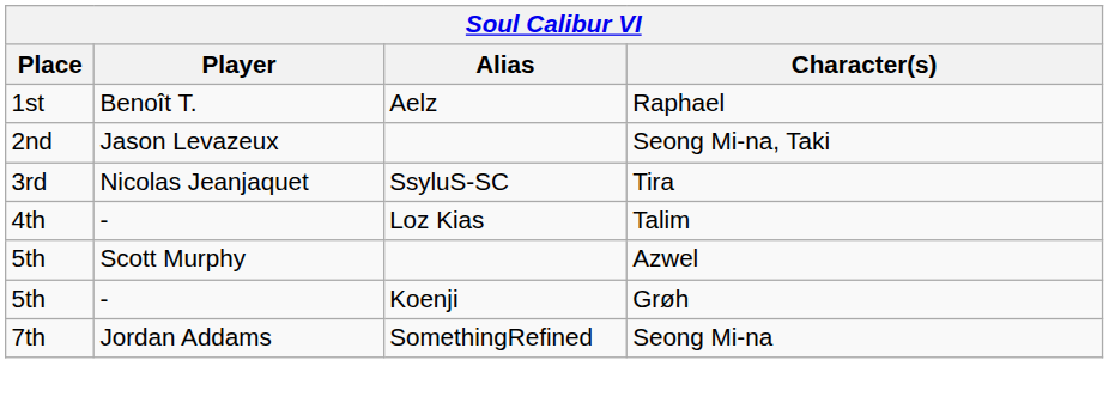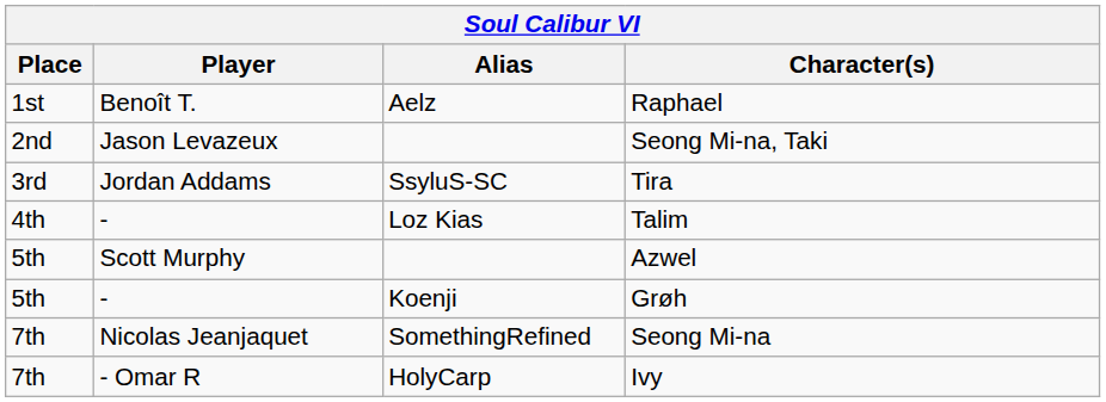 <table class="wikitable">
 <tr>
 <th colspan="4"><a href='#'><em>Soul Calibur VI</em></a></th>
 </tr>
 <tr>
 <th style="width:50px;">Place</th>
 <th style="width:180px;">Player</th>
 <th style="width:150px;">Alias</th>
 <th style="width:300px;">Character(s)</th>
 </tr>
 <tr>
 <td>1st</td>
 <td> Benoît T.</td>
 <td>Aelz</td>
 <td>Raphael</td>
 </tr>
 <tr>
 <td>2nd</td>
 <td> Jason Levazeux</td>
 <td></td>
 <td>Seong Mi-na, Taki</td>
 </tr>
 <tr>
 <td>3rd</td>
-<td> Nicolas Jeanjaquet</td>
+<td> Jordan Addams</td>
 <td>SsyluS-SC</td>
 <td>Tira</td>
 </tr>
 <tr>
 <td>4th</td>
 <td> -</td>
 <td>Loz Kias</td>
 <td>Talim</td>
 </tr>
 <tr>
 <td>5th</td>
 <td> Scott Murphy</td>
 <td></td>
 <td>Azwel</td>
 </tr>
 <tr>
 <td>5th</td>
 <td> -</td>
 <td>Koenji</td>
 <td>Grøh</td>
 </tr>
 <tr>
 <td>7th</td>
-<td> Jordan Addams</td>
+<td> Nicolas Jeanjaquet</td>
 <td>SomethingRefined</td>
 <td>Seong Mi-na</td>
 </tr>
+<tr>
+<td>7th</td>
+<td> - Omar R</td>
+<td>HolyCarp</td>
+<td>Ivy</td>
+</tr>
 </table>
